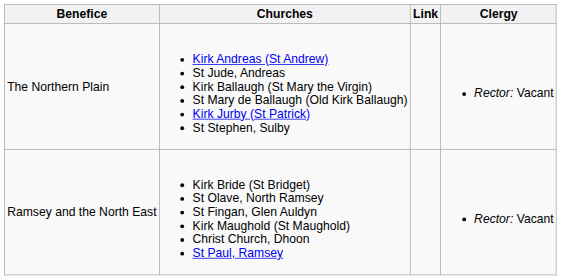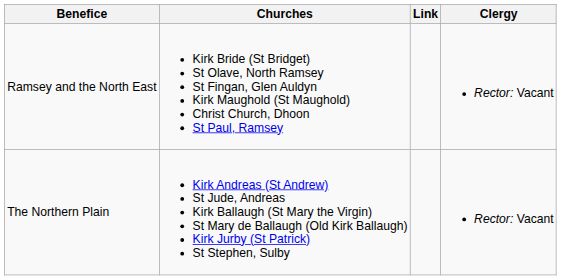 <table class="wikitable">
 <tr>
 <th>Benefice</th>
 <th>Churches</th>
 <th>Link</th>
 <th>Clergy</th>
 </tr>
 <tr>
+<td>Ramsey and the North East</td>
+<td><br><ul><li>Kirk Bride (St Bridget)</li><li>St Olave, North Ramsey</li><li>St Fingan, Glen Auldyn</li><li>Kirk Maughold (St Maughold)</li><li>Christ Church, Dhoon</li><li><a href='#'>St Paul, Ramsey</a></li></ul></td>
+<td></td>
+<td><br><ul><li><em>Rector:</em> Vacant</li></ul></td>
+</tr>
+<tr>
 <td>The Northern Plain</td>
 <td><br><ul><li><a href='#'>Kirk Andreas (St Andrew)</a></li><li>St Jude, Andreas</li><li>Kirk Ballaugh (St Mary the Virgin)</li><li>St Mary de Ballaugh (Old Kirk Ballaugh)</li><li><a href='#'>Kirk Jurby (St Patrick)</a></li><li>St Stephen, Sulby</li></ul></td>
 <td></td>
 <td><br><ul><li><em>Rector:</em> Vacant</li></ul></td>
 </tr>
-<tr>
-<td>Ramsey and the North East</td>
-<td><br><ul><li>Kirk Bride (St Bridget)</li><li>St Olave, North Ramsey</li><li>St Fingan, Glen Auldyn</li><li>Kirk Maughold (St Maughold)</li><li>Christ Church, Dhoon</li><li><a href='#'>St Paul, Ramsey</a></li></ul></td>
-<td></td>
-<td><br><ul><li><em>Rector:</em> Vacant</li></ul></td>
-</tr>
 </table>
